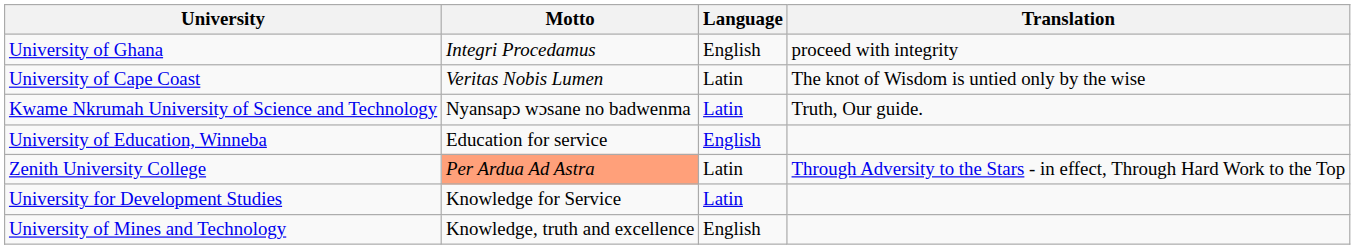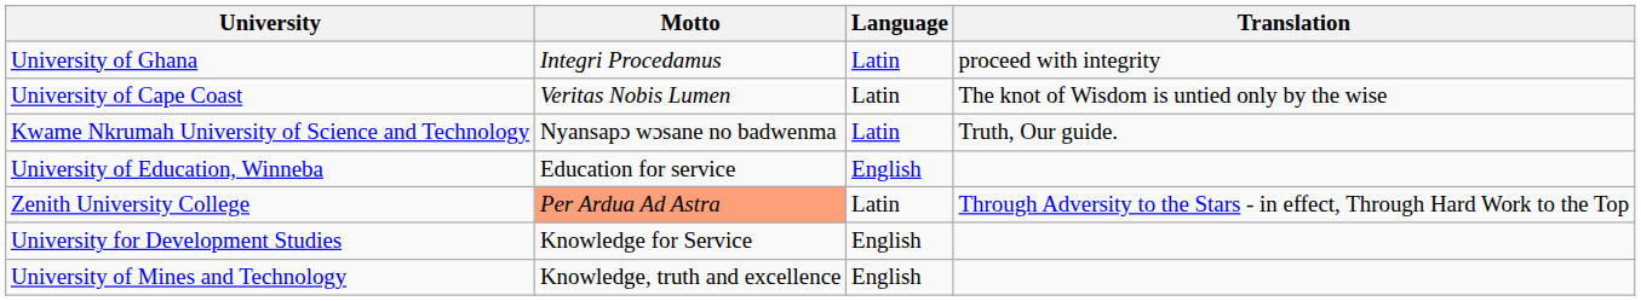 <table class="wikitable sortable plainrowheaders">
 <tr>
 <th>University</th>
 <th>Motto</th>
 <th>Language</th>
 <th>Translation</th>
 </tr>
 <tr>
 <td><a href='#'>University of Ghana</a></td>
 <td><em>Integri Procedamus</em></td>
-<td>English</td>
+<td><a href='#'>Latin</a></td>
 <td>proceed with integrity</td>
 </tr>
 <tr>
 <td><a href='#'>University of Cape Coast</a></td>
 <td><em>Veritas Nobis Lumen</em></td>
 <td>Latin</td>
 <td>The knot of Wisdom is untied only by the wise</td>
 </tr>
 <tr>
 <td><a href='#'>Kwame Nkrumah University of Science and Technology</a></td>
 <td>Nyansapɔ wɔsane no badwenma</td>
 <td><a href='#'>Latin</a></td>
 <td>Truth, Our guide.</td>
 </tr>
 <tr>
 <td><a href='#'>University of Education, Winneba</a></td>
 <td>Education for service</td>
 <td><a href='#'>English</a></td>
 <td></td>
 </tr>
 <tr>
 <td><a href='#'>Zenith University College</a></td>
 <td style="background: lightsalmon;"><em>Per Ardua Ad Astra</em></td>
 <td>Latin</td>
 <td><a href='#'>Through Adversity to the Stars</a> - in effect, Through Hard Work to the Top</td>
 </tr>
 <tr>
 <td><a href='#'>University for Development Studies</a></td>
 <td>Knowledge for Service</td>
-<td><a href='#'>Latin</a></td>
+<td>English</td>
 <td></td>
 </tr>
 <tr>
 <td><a href='#'>University of Mines and Technology</a></td>
 <td>Knowledge, truth and excellence</td>
 <td>English</td>
 <td></td>
 </tr>
 </table>
